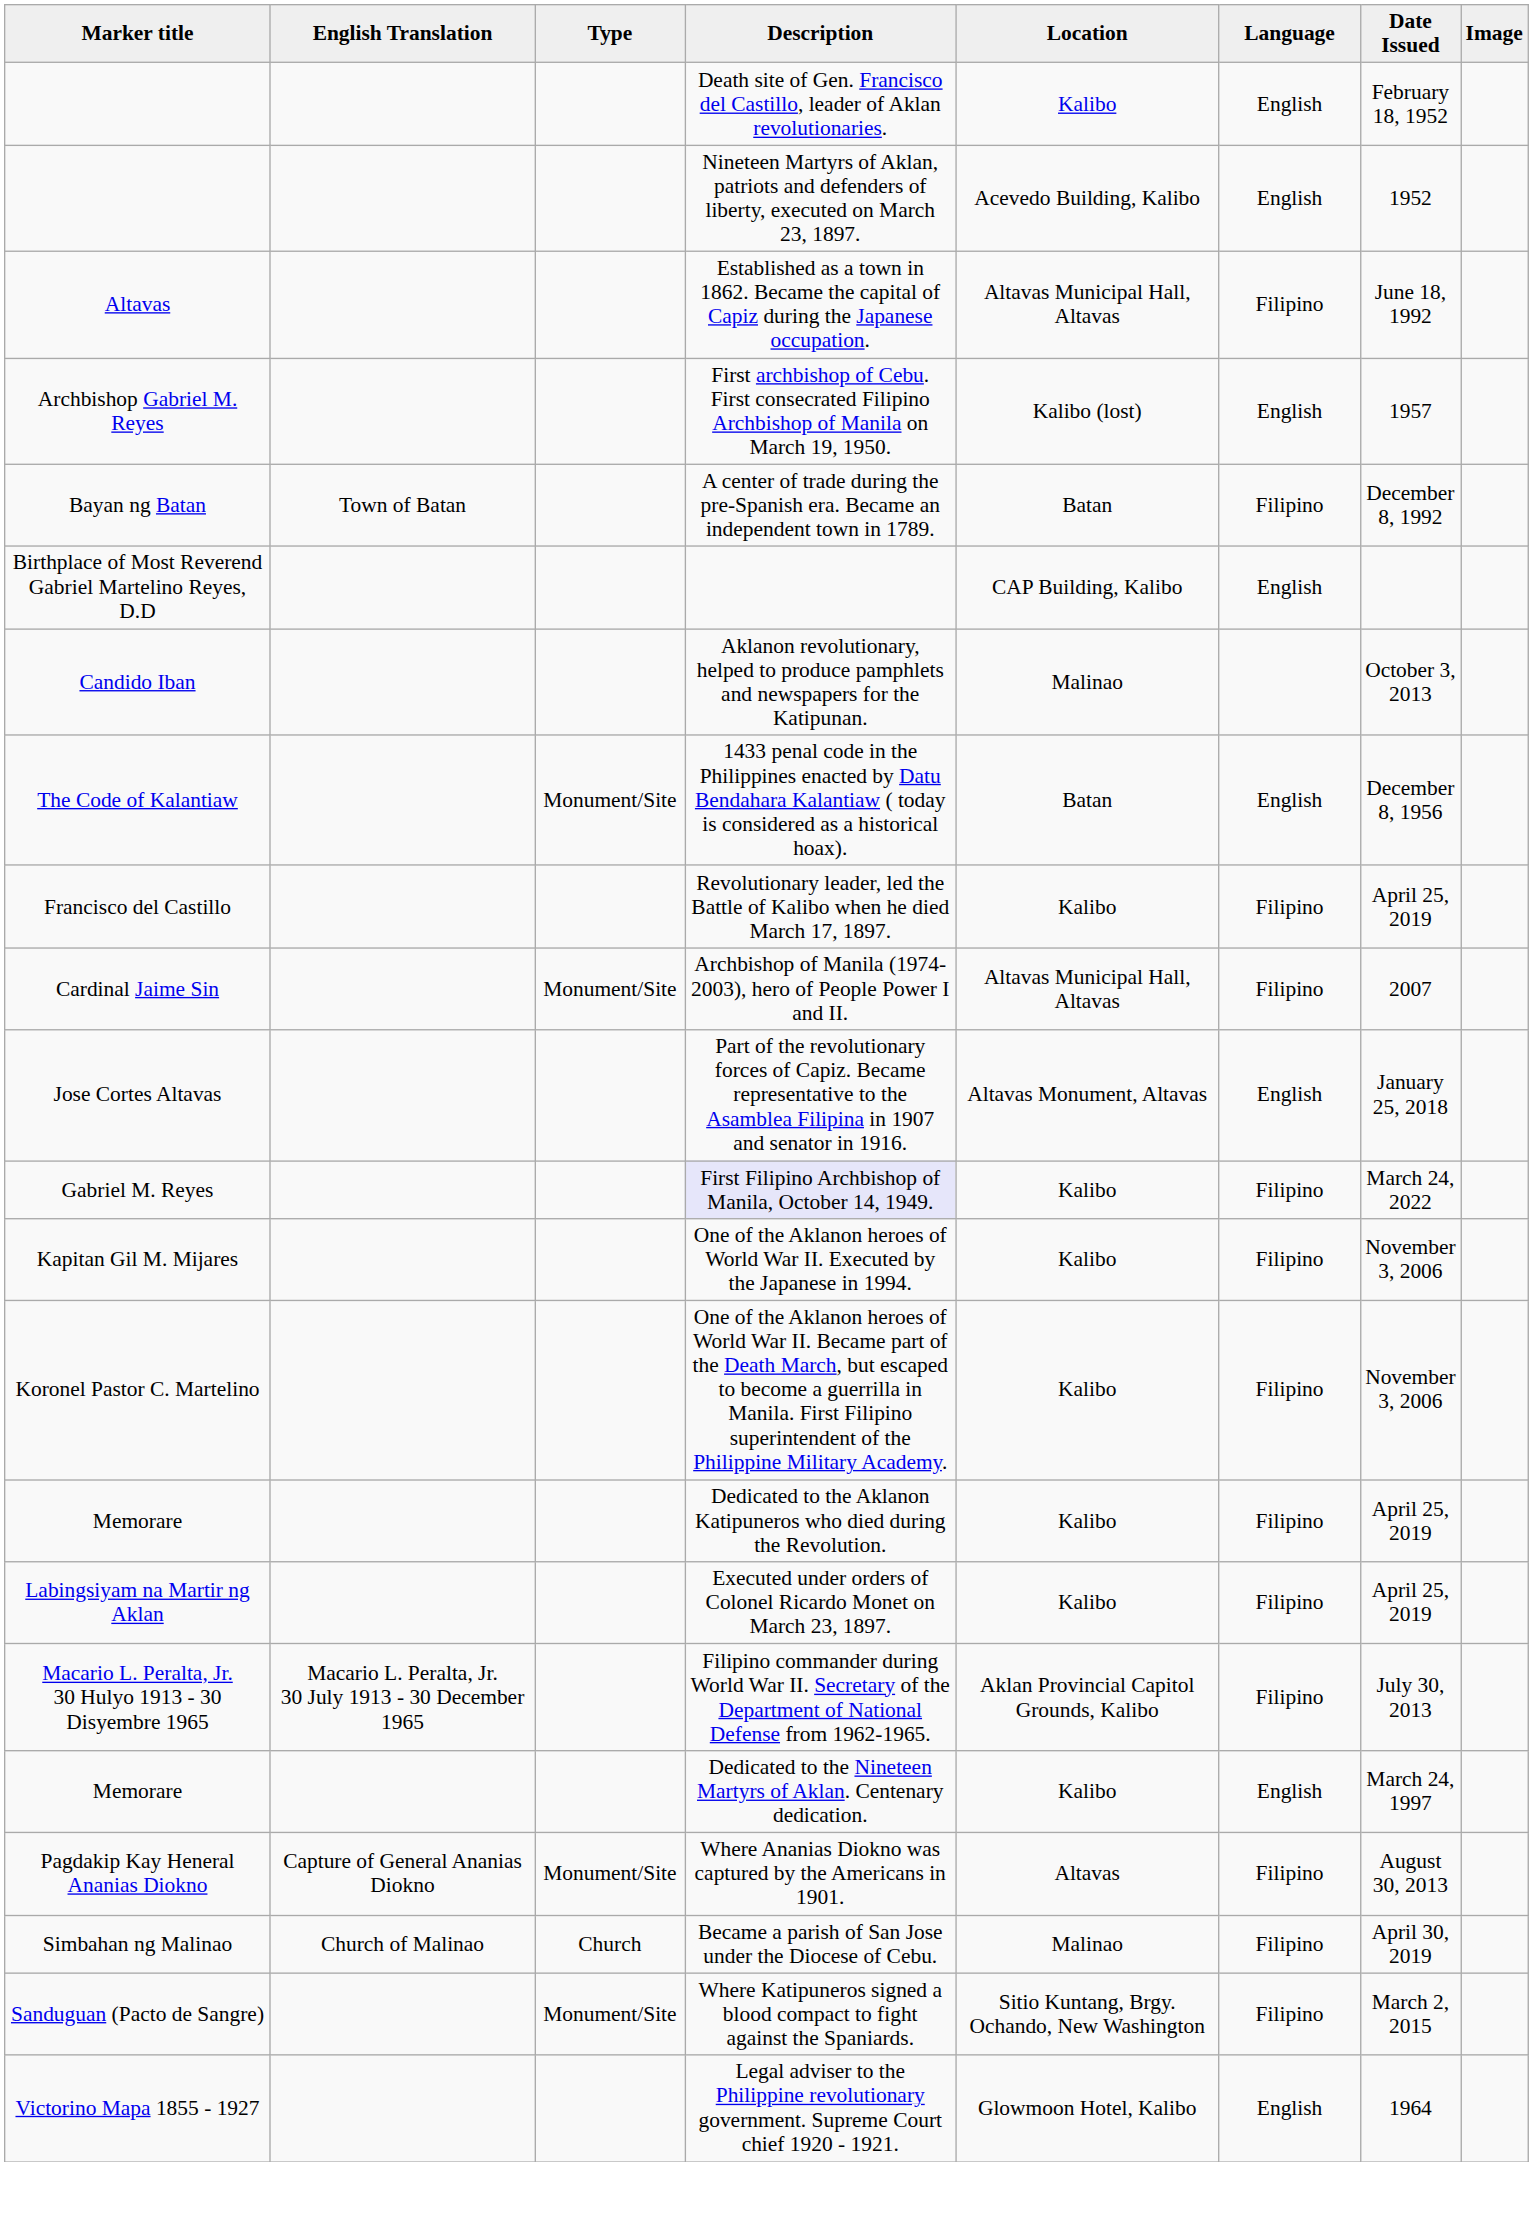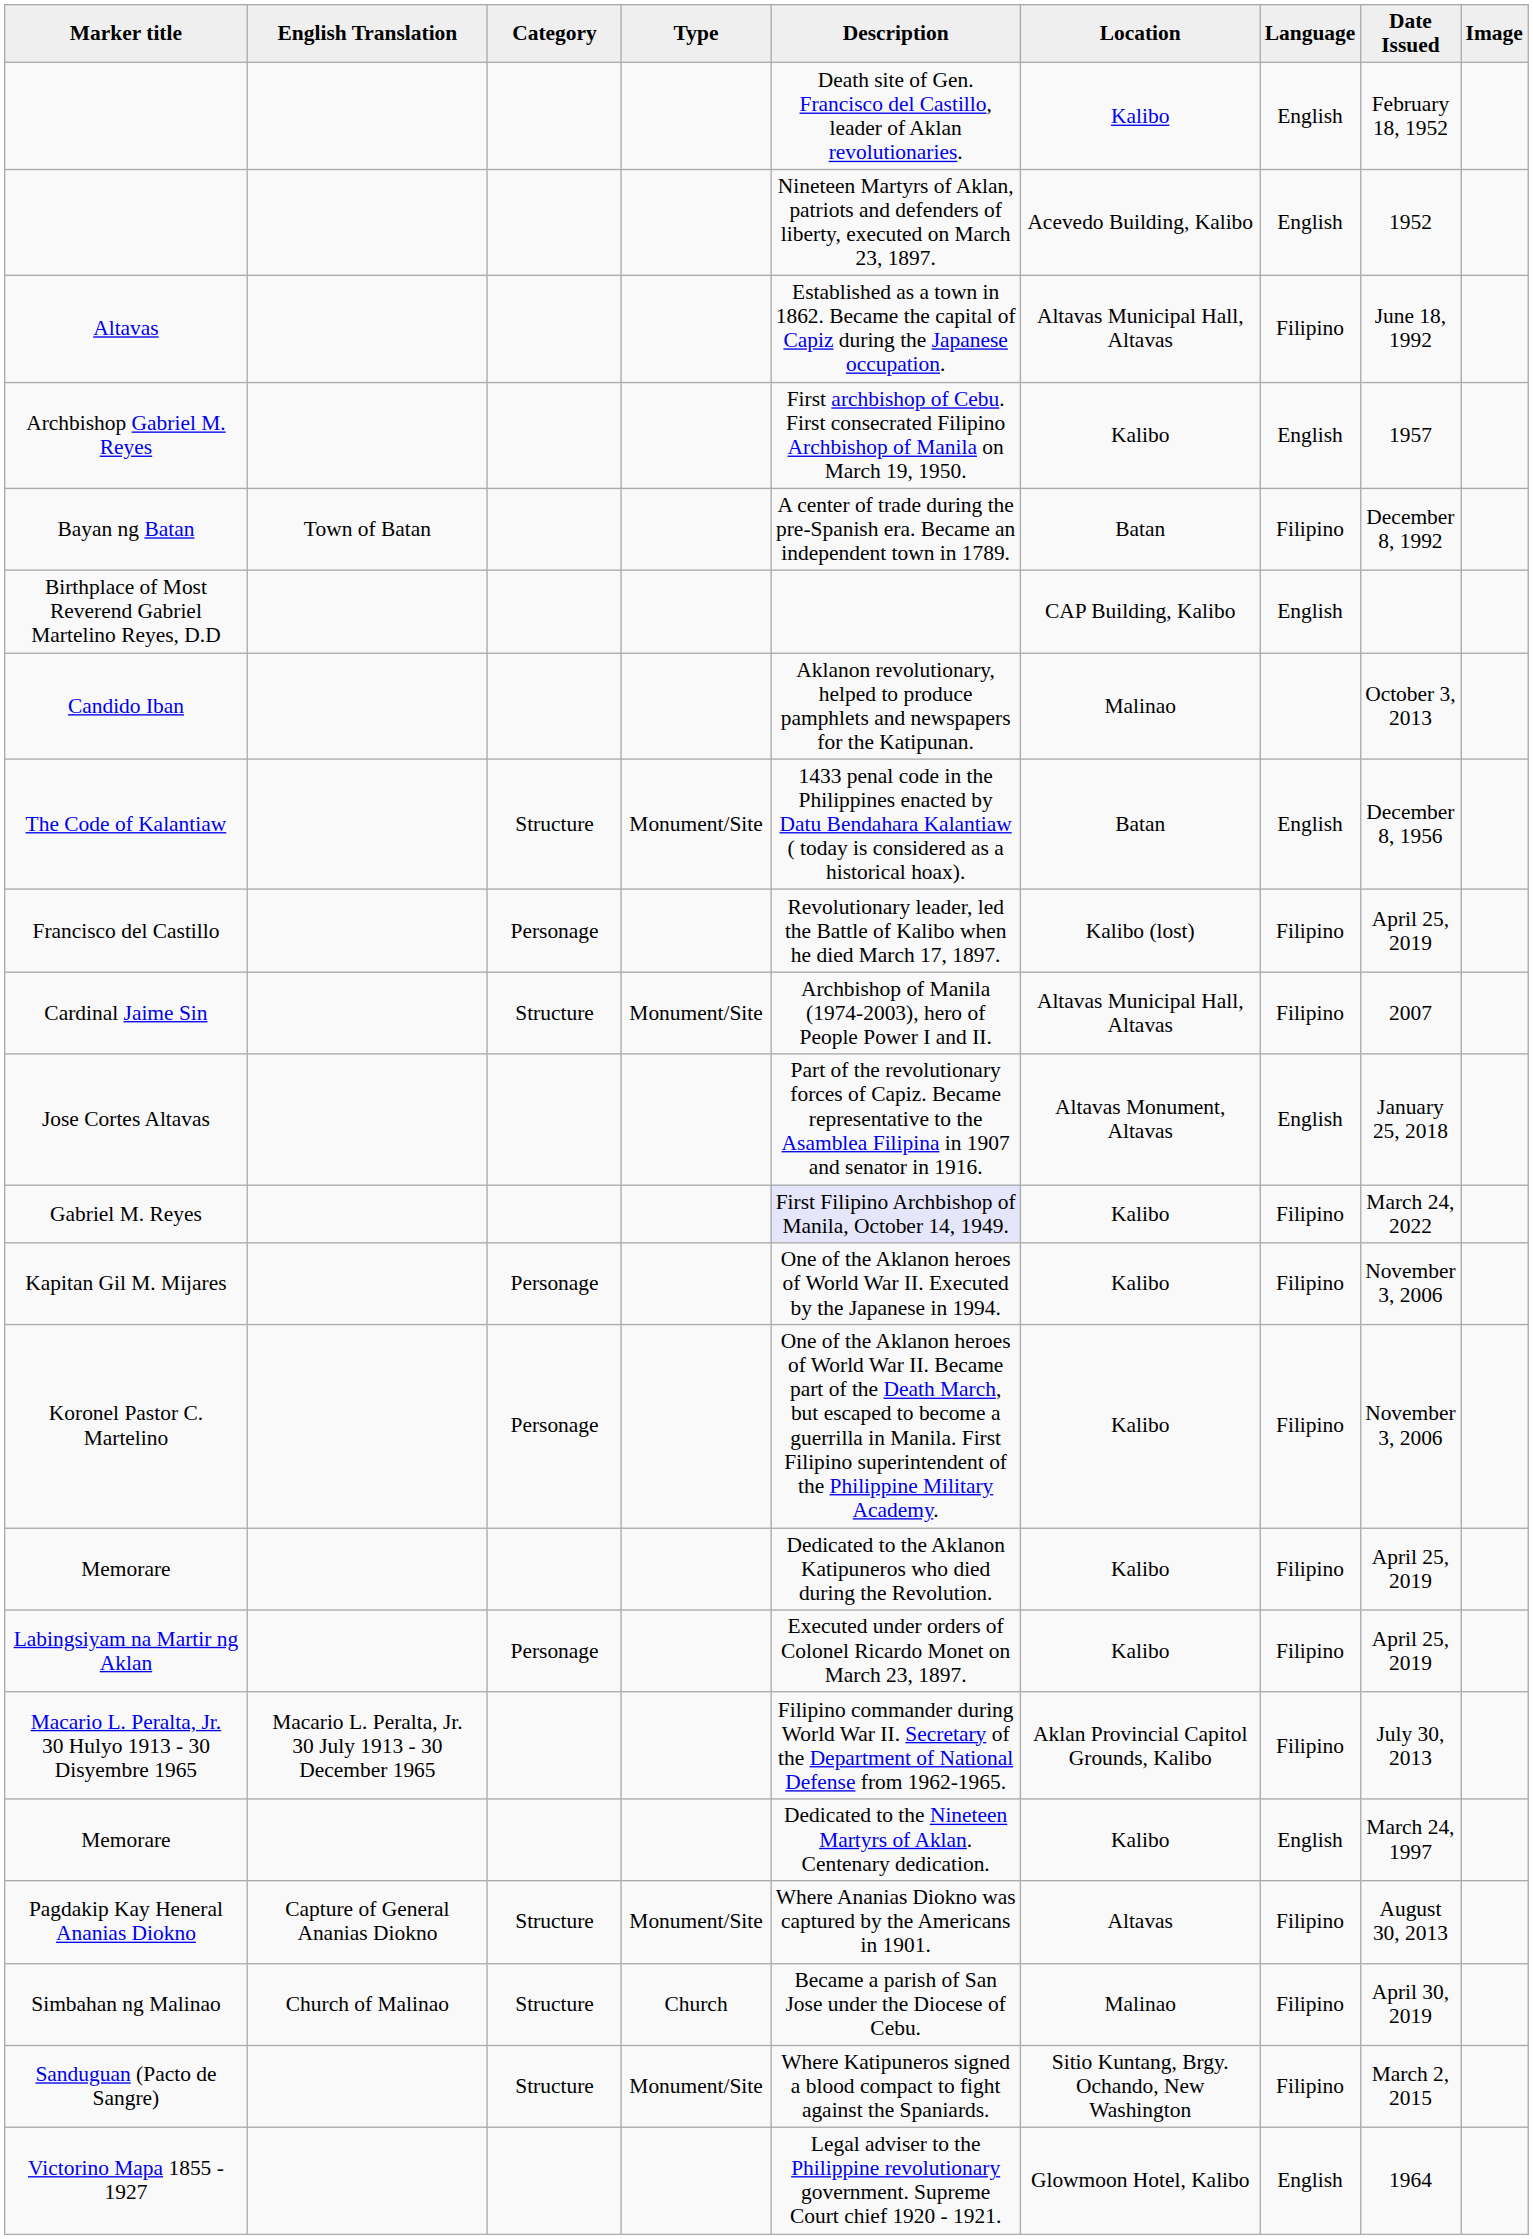 <table class="wikitable" style="width:90%; text-align:center;">
 <tr>
 <th style="width:20%; background:#efefef;">Marker title</th>
 <th style="width:20%; background:#efefef;">English Translation</th>
+<th style="width:10%; background:#efefef;">Category</th>
 <th style="width:10%; background:#efefef;">Type</th>
 <th style="width:20%; background:#efefef;">Description</th>
 <th style="width:20%; background:#efefef;">Location</th>
 <th style="width:10%; background:#efefef;">Language</th>
 <th style="width:10%; background:#efefef;">Date Issued</th>
 <th style="width:10%; background:#efefef;">Image</th>
 </tr>
 <tr>
+<td></td>
 <td></td>
 <td></td>
 <td></td>
 <td>Death site of Gen. <a href='#'>Francisco del Castillo</a>, leader of Aklan <a href='#'>revolutionaries</a>.</td>
 <td><a href='#'>Kalibo</a></td>
 <td>English</td>
 <td>February 18, 1952</td>
 <td></td>
 </tr>
 <tr>
 <td></td>
 <td></td>
 <td></td>
+<td></td>
 <td>Nineteen Martyrs of Aklan, patriots and defenders of liberty, executed on March 23, 1897.</td>
 <td>Acevedo Building, Kalibo</td>
 <td>English</td>
 <td>1952</td>
 <td></td>
 </tr>
 <tr>
 <td><a href='#'>Altavas</a></td>
+<td></td>
 <td></td>
 <td></td>
 <td>Established as a town in 1862. Became the capital of <a href='#'>Capiz</a> during the <a href='#'>Japanese occupation</a>.</td>
 <td>Altavas Municipal Hall, Altavas</td>
 <td>Filipino</td>
 <td>June 18, 1992</td>
 <td></td>
 </tr>
 <tr>
 <td>Archbishop <a href='#'>Gabriel M. Reyes</a></td>
 <td></td>
 <td></td>
+<td></td>
 <td>First <a href='#'>archbishop of Cebu</a>. First consecrated Filipino <a href='#'>Archbishop of Manila</a> on March 19, 1950.</td>
-<td>Kalibo (lost)</td>
+<td>Kalibo</td>
 <td>English</td>
 <td>1957</td>
 <td></td>
 </tr>
 <tr>
 <td>Bayan ng <a href='#'>Batan</a></td>
 <td>Town of Batan</td>
+<td></td>
 <td></td>
 <td>A center of trade during the pre-Spanish era. Became an independent town in 1789.</td>
 <td>Batan</td>
 <td>Filipino</td>
 <td>December 8, 1992</td>
 <td></td>
 </tr>
 <tr>
 <td>Birthplace of Most Reverend Gabriel Martelino Reyes, D.D</td>
 <td></td>
 <td></td>
 <td></td>
+<td></td>
 <td>CAP Building, Kalibo</td>
 <td>English</td>
 <td></td>
 <td></td>
 </tr>
 <tr>
 <td><a href='#'>Candido Iban</a></td>
+<td></td>
 <td></td>
 <td></td>
 <td>Aklanon revolutionary, helped to produce pamphlets and newspapers for the Katipunan.</td>
 <td>Malinao</td>
 <td></td>
 <td>October 3, 2013</td>
 <td></td>
 </tr>
 <tr>
 <td><a href='#'>The Code of Kalantiaw</a></td>
 <td></td>
+<td>Structure</td>
 <td>Monument/Site</td>
 <td>1433 penal code in the Philippines enacted by <a href='#'>Datu Bendahara Kalantiaw</a> ( today is considered as a historical hoax).</td>
 <td>Batan</td>
 <td>English</td>
 <td>December 8, 1956</td>
 <td></td>
 </tr>
 <tr>
 <td>Francisco del Castillo </td>
 <td></td>
+<td>Personage</td>
 <td></td>
 <td>Revolutionary leader, led the Battle of Kalibo when he died March 17, 1897.</td>
-<td>Kalibo</td>
+<td>Kalibo (lost)</td>
 <td>Filipino</td>
 <td>April 25, 2019</td>
 <td></td>
 </tr>
 <tr>
 <td>Cardinal <a href='#'>Jaime Sin</a></td>
 <td></td>
+<td>Structure</td>
 <td>Monument/Site</td>
 <td>Archbishop of Manila (1974-2003), hero of People Power I and II.</td>
 <td>Altavas Municipal Hall, Altavas</td>
 <td>Filipino</td>
 <td>2007</td>
 <td></td>
 </tr>
 <tr>
 <td>Jose Cortes Altavas</td>
+<td></td>
 <td></td>
 <td></td>
 <td>Part of the revolutionary forces of Capiz. Became representative to the <a href='#'>Asamblea Filipina</a> in 1907 and senator in 1916.</td>
 <td>Altavas Monument, Altavas</td>
 <td>English</td>
 <td>January 25, 2018</td>
 <td></td>
 </tr>
 <tr>
 <td>Gabriel M. Reyes</td>
 <td></td>
 <td></td>
+<td></td>
 <td style="background: lavender;">First Filipino Archbishop of Manila, October 14, 1949.</td>
 <td>Kalibo</td>
 <td>Filipino</td>
 <td>March 24, 2022</td>
 <td></td>
 </tr>
 <tr>
 <td>Kapitan Gil M. Mijares</td>
 <td></td>
+<td>Personage</td>
 <td></td>
 <td>One of the Aklanon heroes of World War II. Executed by the Japanese in 1994.</td>
 <td>Kalibo</td>
 <td>Filipino</td>
 <td>November 3, 2006</td>
 <td></td>
 </tr>
 <tr>
 <td>Koronel Pastor C. Martelino</td>
 <td></td>
+<td>Personage</td>
 <td></td>
 <td>One of the Aklanon heroes of World War II. Became part of the <a href='#'>Death March</a>, but escaped to become a guerrilla in Manila. First Filipino superintendent of the <a href='#'>Philippine Military Academy</a>.</td>
 <td>Kalibo</td>
 <td>Filipino</td>
 <td>November 3, 2006</td>
 <td></td>
 </tr>
 <tr>
 <td>Memorare</td>
 <td></td>
 <td></td>
+<td></td>
 <td>Dedicated to the Aklanon Katipuneros who died during the Revolution.</td>
 <td>Kalibo</td>
 <td>Filipino</td>
 <td>April 25, 2019</td>
 <td></td>
 </tr>
 <tr>
 <td><a href='#'>Labingsiyam na Martir ng Aklan</a></td>
 <td></td>
+<td>Personage</td>
 <td></td>
 <td>Executed under orders of Colonel Ricardo Monet on March 23, 1897.</td>
 <td>Kalibo</td>
 <td>Filipino</td>
 <td>April 25, 2019</td>
 <td></td>
 </tr>
 <tr>
 <td><a href='#'>Macario L. Peralta, Jr.</a><br>30 Hulyo 1913 - 30 Disyembre 1965</td>
 <td>Macario L. Peralta, Jr.<br>30 July 1913 - 30 December 1965</td>
 <td></td>
+<td></td>
 <td>Filipino commander during World War II. <a href='#'>Secretary</a> of the <a href='#'>Department of National Defense</a> from 1962-1965.</td>
 <td>Aklan Provincial Capitol Grounds, Kalibo</td>
 <td>Filipino</td>
 <td>July 30, 2013</td>
 <td></td>
 </tr>
 <tr>
 <td>Memorare</td>
+<td></td>
 <td></td>
 <td></td>
 <td>Dedicated to the <a href='#'>Nineteen Martyrs of Aklan</a>. Centenary dedication.</td>
 <td>Kalibo</td>
 <td>English</td>
 <td>March 24, 1997</td>
 <td></td>
 </tr>
 <tr>
 <td>Pagdakip Kay Heneral <a href='#'>Ananias Diokno</a></td>
 <td>Capture of General Ananias Diokno</td>
+<td>Structure</td>
 <td>Monument/Site</td>
 <td>Where Ananias Diokno was captured by the Americans in 1901.</td>
 <td>Altavas</td>
 <td>Filipino</td>
 <td>August 30, 2013</td>
 <td></td>
 </tr>
 <tr>
 <td>Simbahan ng Malinao</td>
 <td>Church of Malinao</td>
+<td>Structure</td>
 <td>Church</td>
 <td>Became a parish of San Jose under the Diocese of Cebu.</td>
 <td>Malinao</td>
 <td>Filipino</td>
 <td>April 30, 2019</td>
 <td></td>
 </tr>
 <tr>
 <td><a href='#'>Sanduguan</a> (Pacto de Sangre)</td>
 <td></td>
+<td>Structure</td>
 <td>Monument/Site</td>
 <td>Where Katipuneros signed a blood compact to fight against the Spaniards.</td>
 <td>Sitio Kuntang, Brgy. Ochando, New Washington</td>
 <td>Filipino</td>
 <td>March 2, 2015</td>
 <td></td>
 </tr>
 <tr>
 <td><a href='#'>Victorino Mapa</a> 1855 - 1927</td>
 <td></td>
 <td></td>
+<td></td>
 <td>Legal adviser to the <a href='#'>Philippine revolutionary</a> government. Supreme Court chief 1920 - 1921.</td>
 <td>Glowmoon Hotel, Kalibo</td>
 <td>English</td>
 <td>1964</td>
 <td></td>
 </tr>
 </table>
